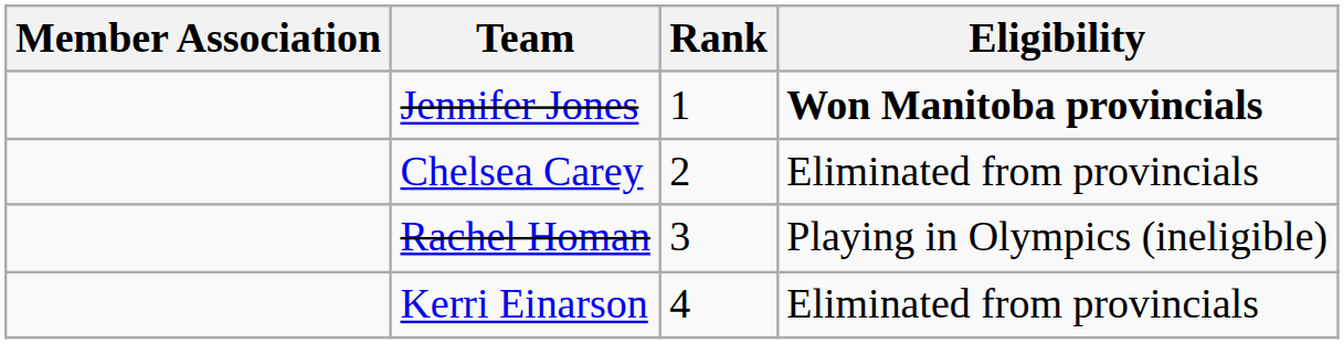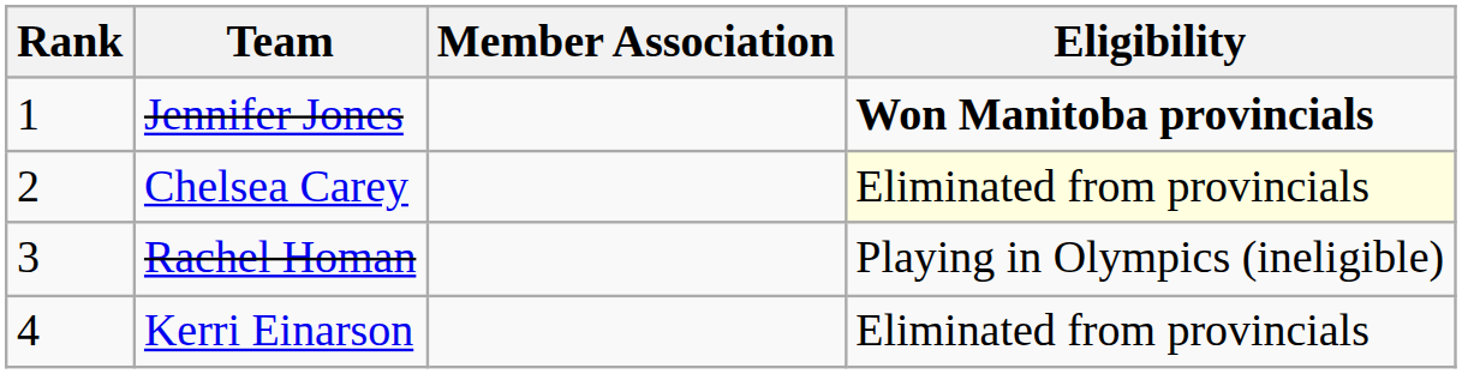 <table class="wikitable">
 <tr>
+<th>Rank</th>
+<th>Team</th>
 <th>Member Association</th>
-<th>Team</th>
-<th>Rank</th>
 <th>Eligibility</th>
 </tr>
 <tr>
+<td>1</td>
+<td><s><a href='#'>Jennifer Jones</a></s></td>
 <td></td>
-<td><s><a href='#'>Jennifer Jones</a></s></td>
-<td>1</td>
 <td><strong>Won Manitoba provincials</strong></td>
 </tr>
 <tr>
+<td>2</td>
+<td><a href='#'>Chelsea Carey</a></td>
 <td></td>
-<td><a href='#'>Chelsea Carey</a></td>
-<td>2</td>
-<td>Eliminated from provincials</td>
+<td style="background: lightyellow;">Eliminated from provincials</td>
 </tr>
 <tr>
+<td>3</td>
+<td><s><a href='#'>Rachel Homan</a></s></td>
 <td></td>
-<td><s><a href='#'>Rachel Homan</a></s></td>
-<td>3</td>
 <td>Playing in Olympics (ineligible)</td>
 </tr>
 <tr>
+<td>4</td>
+<td><a href='#'>Kerri Einarson</a></td>
 <td></td>
-<td><a href='#'>Kerri Einarson</a></td>
-<td>4</td>
 <td>Eliminated from provincials</td>
 </tr>
 </table>
